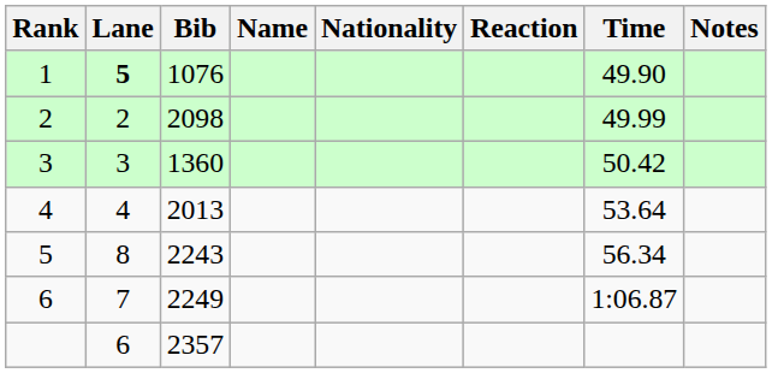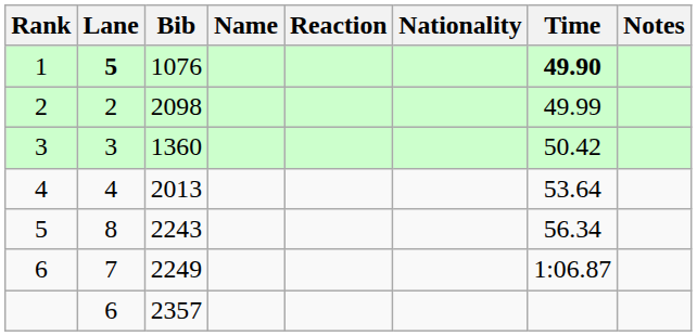 <table class="wikitable sortable" style="text-align:center">
 <tr>
 <th>Rank</th>
 <th>Lane</th>
 <th>Bib</th>
 <th>Name</th>
+<th>Reaction</th>
 <th>Nationality</th>
-<th>Reaction</th>
 <th>Time</th>
 <th>Notes</th>
 </tr>
 <tr bgcolor=ccffcc>
 <td>1</td>
 <td><strong>5</strong></td>
 <td>1076</td>
 <td align=left></td>
+<td></td>
 <td align=left></td>
-<td></td>
-<td>49.90</td>
+<td><strong>49.90</strong></td>
 <td><strong></strong></td>
 </tr>
 <tr bgcolor=ccffcc>
 <td>2</td>
 <td>2</td>
 <td>2098</td>
 <td align=left></td>
+<td></td>
 <td align=left></td>
-<td></td>
 <td>49.99</td>
 <td><strong></strong></td>
 </tr>
 <tr bgcolor=ccffcc>
 <td>3</td>
 <td>3</td>
 <td>1360</td>
 <td align=left></td>
+<td></td>
 <td align=left></td>
-<td></td>
 <td>50.42</td>
 <td><strong></strong></td>
 </tr>
 <tr>
 <td>4</td>
 <td>4</td>
 <td>2013</td>
 <td align=left></td>
+<td></td>
 <td align=left></td>
-<td></td>
 <td>53.64</td>
 <td></td>
 </tr>
 <tr>
 <td>5</td>
 <td>8</td>
 <td>2243</td>
 <td align=left></td>
+<td></td>
 <td align=left></td>
-<td></td>
 <td>56.34</td>
 <td></td>
 </tr>
 <tr>
 <td>6</td>
 <td>7</td>
 <td>2249</td>
 <td align=left></td>
+<td></td>
 <td align=left></td>
-<td></td>
 <td>1:06.87</td>
 <td></td>
 </tr>
 <tr>
 <td></td>
 <td>6</td>
 <td>2357</td>
 <td align=left></td>
+<td></td>
 <td align=left></td>
-<td></td>
 <td></td>
 <td><strong></strong></td>
 </tr>
 </table>
